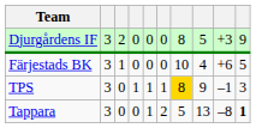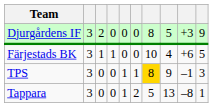 <table class="wikitable sortable">
 <tr>
 <th>Team</th>
 <th></th>
 <th></th>
 <th></th>
 <th></th>
 <th></th>
 <th></th>
 <th></th>
 <th></th>
 <th></th>
 </tr>
 <tr align="center" style="border-bottom:3px solid green;" bgcolor="#CCFFCC">
 <td align="left"> <a href='#'>Djurgårdens IF</a></td>
 <td>3</td>
 <td>2</td>
 <td>0</td>
 <td>0</td>
 <td>0</td>
 <td>8</td>
 <td>5</td>
 <td>+3</td>
 <td>9</td>
 </tr>
 <tr align="center">
 <td align="left"> <a href='#'>Färjestads BK</a></td>
 <td>3</td>
 <td>1</td>
-<td>0</td>
+<td>1</td>
 <td>0</td>
 <td>0</td>
 <td>10</td>
 <td>4</td>
 <td>+6</td>
 <td>5</td>
 </tr>
 <tr align="center">
 <td align="left"> <a href='#'>TPS</a> </td>
 <td>3</td>
 <td>0</td>
-<td>1</td>
+<td>0</td>
 <td>1</td>
 <td>1</td>
 <td style="background: gold;">8</td>
 <td>9</td>
 <td>–1</td>
 <td>3</td>
 </tr>
 <tr align="center">
 <td align="left"> <a href='#'>Tappara</a></td>
 <td>3</td>
 <td>0</td>
 <td>0</td>
 <td>1</td>
 <td>2</td>
 <td>5</td>
 <td>13</td>
 <td>–8</td>
-<td><strong>1</strong></td>
+<td>1</td>
 </tr>
 </table>
